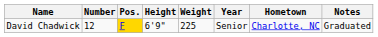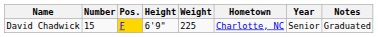 <table class="wikitable sortable" border="1">
 <tr>
 <th>Name</th>
 <th>Number</th>
 <th>Pos.</th>
 <th>Height</th>
 <th>Weight</th>
+<th>Hometown</th>
 <th>Year</th>
-<th>Hometown</th>
 <th class="unsortable">Notes</th>
 </tr>
 <tr>
 <td>David Chadwick</td>
-<td>12</td>
+<td>15</td>
 <td style="background: gold;"><a href='#'>F</a></td>
 <td>6'9"</td>
 <td>225</td>
+<td><a href='#'>Charlotte, NC</a></td>
 <td>Senior</td>
-<td><a href='#'>Charlotte, NC</a></td>
 <td>Graduated</td>
 </tr>
 </table>
